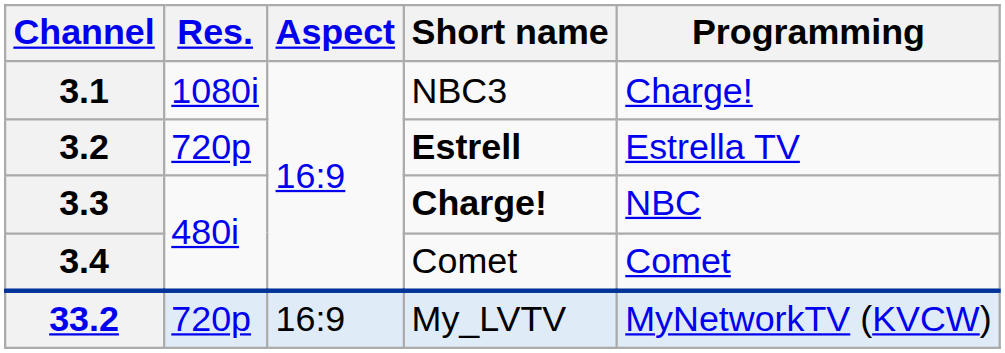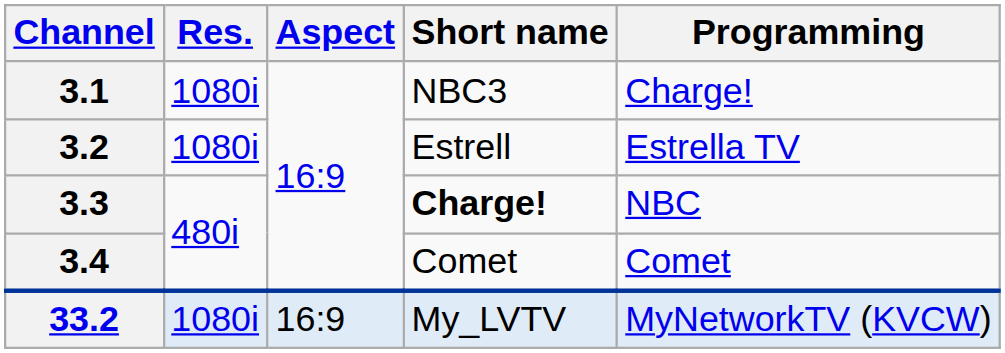 <table class="wikitable">
 <tr>
 <th scope = "col"><a href='#'>Channel</a></th>
 <th scope = "col"><a href='#'>Res.</a></th>
 <th scope = "col"><a href='#'>Aspect</a></th>
 <th scope = "col">Short name</th>
 <th scope = "col">Programming</th>
 </tr>
 <tr>
 <th scope = "row">3.1</th>
 <td><a href='#'>1080i</a></td>
 <td rowspan=4><a href='#'>16:9</a></td>
 <td>NBC3</td>
 <td><a href='#'>Charge!</a></td>
 </tr>
 <tr>
 <th scope = "row">3.2</th>
-<td><a href='#'>720p</a></td>
-<td><strong>Estrell</strong></td>
+<td><a href='#'>1080i</a></td>
+<td>Estrell</td>
 <td><a href='#'>Estrella TV</a></td>
 </tr>
 <tr>
 <th scope = "row">3.3</th>
 <td rowspan=2><a href='#'>480i</a></td>
 <td><strong>Charge!</strong></td>
 <td><a href='#'>NBC</a></td>
 </tr>
 <tr>
 <th scope = "row">3.4</th>
 <td>Comet</td>
 <td><a href='#'>Comet</a></td>
 </tr>
 <tr style="background-color:#DFEBF6; border-top: 2px solid #003399;">
 <th scope="row"><a href='#'>33.2</a></th>
-<td><a href='#'>720p</a></td>
+<td><a href='#'>1080i</a></td>
 <td>16:9</td>
 <td>My_LVTV</td>
 <td><a href='#'>MyNetworkTV</a> (<a href='#'>KVCW</a>)</td>
 </tr>
 </table>
